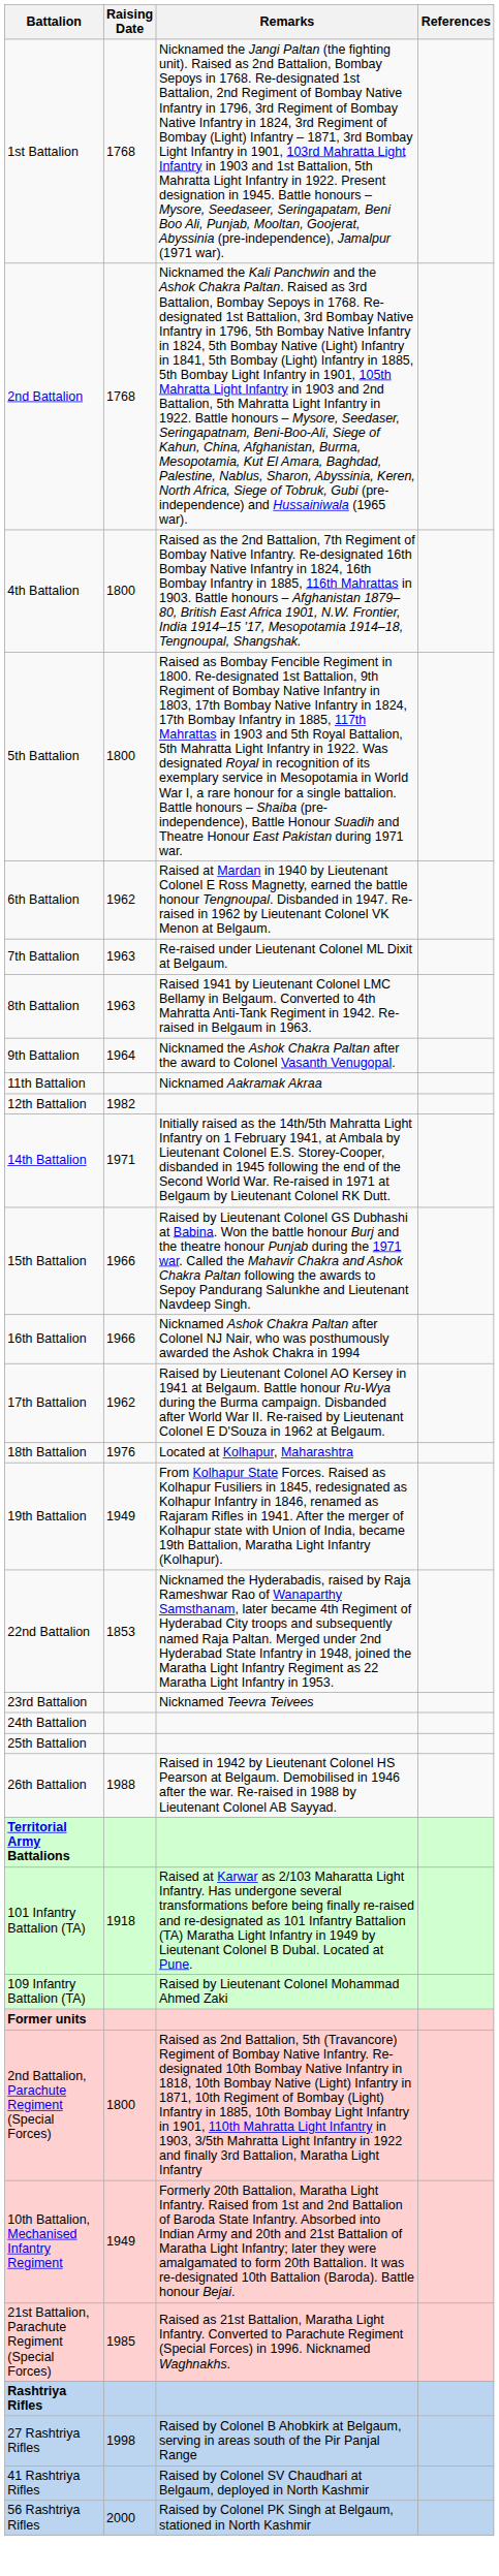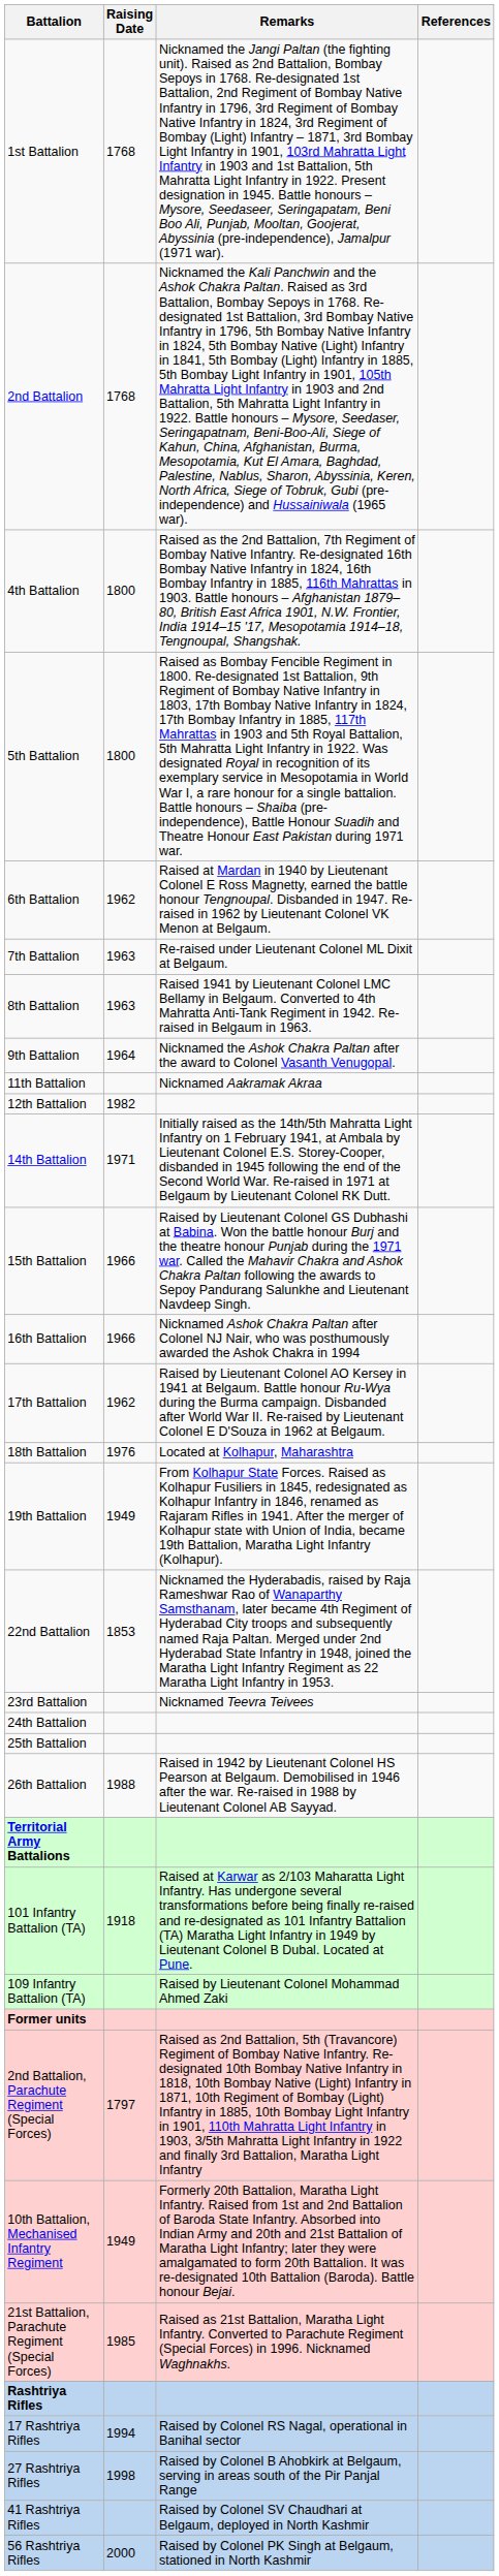 <table class="wikitable">
 <tr>
 <th scope="col" style="width: 170px;">Battalion</th>
 <th scope="col" style="width: 50px;">Raising Date</th>
 <th scope="col" style="width: 700px;">Remarks</th>
 <th scope="col" style="width: 50px;">References</th>
 </tr>
 <tr>
 <td>1st Battalion</td>
 <td>1768</td>
 <td>Nicknamed the <em>Jangi Paltan</em> (the fighting unit). Raised as 2nd Battalion, Bombay Sepoys in 1768. Re-designated 1st Battalion, 2nd Regiment of Bombay Native Infantry in 1796, 3rd Regiment of Bombay Native Infantry in 1824, 3rd Regiment of Bombay (Light) Infantry – 1871, 3rd Bombay Light Infantry in 1901, <a href='#'>103rd Mahratta Light Infantry</a> in 1903 and 1st Battalion, 5th Mahratta Light Infantry in 1922. Present designation in 1945. Battle honours – <em>Mysore, Seedaseer, Seringapatam, Beni Boo Ali, Punjab, Mooltan, Goojerat, Abyssinia</em> (pre-independence), <em>Jamalpur</em> (1971 war).</td>
 <td></td>
 </tr>
 <tr>
 <td><a href='#'>2nd Battalion</a></td>
 <td>1768</td>
 <td>Nicknamed the <em>Kali Panchwin</em> and the <em>Ashok Chakra Paltan</em>. Raised as 3rd Battalion, Bombay Sepoys in 1768. Re-designated 1st Battalion, 3rd Bombay Native Infantry in 1796, 5th Bombay Native Infantry in 1824, 5th Bombay Native (Light) Infantry in 1841, 5th Bombay (Light) Infantry in 1885, 5th Bombay Light Infantry in 1901, <a href='#'>105th Mahratta Light Infantry</a> in 1903 and 2nd Battalion, 5th Mahratta Light Infantry in 1922. Battle honours – <em>Mysore, Seedaser, Seringapatnam, Beni-Boo-Ali, Siege of Kahun, China, Afghanistan, Burma, Mesopotamia, Kut El Amara, Baghdad, Palestine, Nablus, Sharon, Abyssinia, Keren, North Africa, Siege of Tobruk, Gubi</em> (pre-independence) and <em><a href='#'>Hussainiwala</a></em> (1965 war).</td>
 <td></td>
 </tr>
 <tr>
 <td>4th Battalion</td>
 <td>1800</td>
 <td>Raised as the 2nd Battalion, 7th Regiment of Bombay Native Infantry. Re-designated 16th Bombay Native Infantry in 1824, 16th Bombay Infantry in 1885, <a href='#'>116th Mahrattas</a> in 1903. Battle honours – <em>Afghanistan 1879–80, British East Africa 1901, N.W. Frontier, India 1914–15 '17, Mesopotamia 1914–18, Tengnoupal, Shangshak.</em></td>
 <td></td>
 </tr>
 <tr>
 <td>5th Battalion</td>
 <td>1800</td>
 <td>Raised as Bombay Fencible Regiment in 1800. Re-designated 1st Battalion, 9th Regiment of Bombay Native Infantry in 1803, 17th Bombay Native Infantry in 1824, 17th Bombay Infantry in 1885, <a href='#'>117th Mahrattas</a> in 1903 and 5th Royal Battalion, 5th Mahratta Light Infantry in 1922. Was designated <em>Royal</em> in recognition of its exemplary service in Mesopotamia in World War I, a rare honour for a single battalion. Battle honours – <em>Shaiba</em> (pre-independence), Battle Honour <em>Suadih</em> and Theatre Honour <em>East Pakistan</em> during 1971 war.</td>
 <td></td>
 </tr>
 <tr>
 <td>6th Battalion</td>
 <td>1962</td>
 <td>Raised at <a href='#'>Mardan</a> in 1940 by Lieutenant Colonel E Ross Magnetty, earned the battle honour <em>Tengnoupal</em>. Disbanded in 1947. Re-raised in 1962 by Lieutenant Colonel VK Menon at Belgaum.</td>
 <td></td>
 </tr>
 <tr>
 <td>7th Battalion</td>
 <td>1963</td>
 <td>Re-raised under Lieutenant Colonel ML Dixit at Belgaum.</td>
 <td></td>
 </tr>
 <tr>
 <td>8th Battalion</td>
 <td>1963</td>
 <td>Raised 1941 by Lieutenant Colonel LMC Bellamy in Belgaum. Converted to 4th Mahratta Anti-Tank Regiment in 1942. Re-raised in Belgaum in 1963.</td>
 <td></td>
 </tr>
 <tr>
 <td>9th Battalion</td>
 <td>1964</td>
 <td>Nicknamed the <em>Ashok Chakra Paltan</em> after the award to Colonel <a href='#'>Vasanth Venugopal</a>.</td>
 <td></td>
 </tr>
 <tr>
 <td>11th Battalion</td>
 <td></td>
 <td>Nicknamed <em>Aakramak Akraa</em></td>
 <td></td>
 </tr>
 <tr>
 <td>12th Battalion</td>
 <td>1982</td>
 <td></td>
 <td></td>
 </tr>
 <tr>
 <td><a href='#'>14th Battalion</a></td>
 <td>1971</td>
 <td>Initially raised as the 14th/5th Mahratta Light Infantry on 1 February 1941, at Ambala by Lieutenant Colonel E.S. Storey-Cooper, disbanded in 1945 following the end of the Second World War. Re-raised in 1971 at Belgaum by Lieutenant Colonel RK Dutt.</td>
 <td></td>
 </tr>
 <tr>
 <td>15th Battalion</td>
 <td>1966</td>
 <td>Raised by Lieutenant Colonel GS Dubhashi at <a href='#'>Babina</a>. Won the battle honour <em>Burj</em> and the theatre honour <em>Punjab</em> during the <a href='#'>1971 war</a>. Called the <em>Mahavir Chakra and Ashok Chakra Paltan</em> following the awards to Sepoy Pandurang Salunkhe and Lieutenant Navdeep Singh.</td>
 <td></td>
 </tr>
 <tr>
 <td>16th Battalion</td>
 <td>1966</td>
 <td>Nicknamed <em>Ashok Chakra Paltan</em> after Colonel NJ Nair, who was posthumously awarded the Ashok Chakra in 1994</td>
 <td></td>
 </tr>
 <tr>
 <td>17th Battalion</td>
 <td>1962</td>
 <td>Raised by Lieutenant Colonel AO Kersey in 1941 at Belgaum. Battle honour <em>Ru-Wya</em> during the Burma campaign. Disbanded after World War II. Re-raised by Lieutenant Colonel E D'Souza in 1962 at Belgaum.</td>
 <td></td>
 </tr>
 <tr>
 <td>18th Battalion</td>
 <td>1976</td>
 <td>Located at <a href='#'>Kolhapur</a>, <a href='#'>Maharashtra</a></td>
 <td></td>
 </tr>
 <tr>
 <td>19th Battalion</td>
 <td>1949</td>
 <td>From <a href='#'>Kolhapur State</a> Forces. Raised as Kolhapur Fusiliers in 1845, redesignated as Kolhapur Infantry in 1846, renamed as Rajaram Rifles in 1941. After the merger of Kolhapur state with Union of India, became 19th Battalion, Maratha Light Infantry (Kolhapur).</td>
 <td></td>
 </tr>
 <tr>
 <td>22nd Battalion</td>
 <td>1853</td>
 <td>Nicknamed the Hyderabadis, raised by Raja Rameshwar Rao of <a href='#'>Wanaparthy Samsthanam</a>, later became 4th Regiment of Hyderabad City troops and subsequently named Raja Paltan. Merged under 2nd Hyderabad State Infantry in 1948, joined the Maratha Light Infantry Regiment as 22 Maratha Light Infantry in 1953.</td>
 <td></td>
 </tr>
 <tr>
 <td>23rd Battalion</td>
 <td></td>
 <td>Nicknamed <em>Teevra Teivees</em></td>
 <td></td>
 </tr>
 <tr>
 <td>24th Battalion</td>
 <td></td>
 <td></td>
 <td></td>
 </tr>
 <tr>
 <td>25th Battalion</td>
 <td></td>
 <td></td>
 <td></td>
 </tr>
 <tr>
 <td>26th Battalion</td>
 <td>1988</td>
 <td>Raised in 1942 by Lieutenant Colonel HS Pearson at Belgaum. Demobilised in 1946 after the war. Re-raised in 1988 by Lieutenant Colonel AB Sayyad.</td>
 <td></td>
 </tr>
 <tr style="background:#D0FFD0">
 <td><strong> <a href='#'>Territorial Army</a> Battalions</strong></td>
 <td></td>
 <td></td>
 <td></td>
 </tr>
 <tr style="background:#D0FFD0">
 <td>101 Infantry Battalion (TA)</td>
 <td>1918</td>
 <td>Raised at <a href='#'>Karwar</a> as 2/103 Maharatta Light Infantry. Has undergone several transformations before being finally re-raised and re-designated as 101 Infantry Battalion (TA) Maratha Light Infantry in 1949 by Lieutenant Colonel B Dubal. Located at <a href='#'>Pune</a>.</td>
 <td></td>
 </tr>
 <tr style="background:#D0FFD0">
 <td>109 Infantry Battalion (TA)</td>
 <td></td>
 <td>Raised by Lieutenant Colonel Mohammad Ahmed Zaki</td>
 <td></td>
 </tr>
 <tr style="background:#FFD0D0">
 <td><strong>Former units</strong></td>
 <td></td>
 <td></td>
 <td></td>
 </tr>
 <tr style="background:#FFD0D0">
 <td>2nd Battalion, <a href='#'>Parachute Regiment</a> (Special Forces)</td>
-<td>1800</td>
+<td>1797</td>
 <td>Raised as 2nd Battalion, 5th (Travancore) Regiment of Bombay Native Infantry. Re-designated 10th Bombay Native Infantry in 1818, 10th Bombay Native (Light) Infantry in 1871, 10th Regiment of Bombay (Light) Infantry in 1885, 10th Bombay Light Infantry in 1901, <a href='#'>110th Mahratta Light Infantry</a> in 1903, 3/5th Mahratta Light Infantry in 1922 and finally 3rd Battalion, Maratha Light Infantry</td>
 <td></td>
 </tr>
 <tr style="background:#FFD0D0">
 <td>10th Battalion, <a href='#'>Mechanised Infantry Regiment</a></td>
 <td>1949</td>
 <td>Formerly 20th Battalion, Maratha Light Infantry. Raised from 1st and 2nd Battalion of Baroda State Infantry. Absorbed into Indian Army and 20th and 21st Battalion of Maratha Light Infantry; later they were amalgamated to form 20th Battalion. It was re-designated 10th Battalion (Baroda). Battle honour <em>Bejai</em>.</td>
 <td></td>
 </tr>
 <tr style="background:#FFD0D0">
 <td>21st Battalion, Parachute Regiment (Special Forces)</td>
 <td>1985</td>
 <td>Raised as 21st Battalion, Maratha Light Infantry. Converted to Parachute Regiment (Special Forces) in 1996. Nicknamed <em>Waghnakhs</em>.</td>
 <td></td>
 </tr>
 <tr style="background:#bbd4f0">
 <td><strong>Rashtriya Rifles</strong></td>
 <td></td>
 <td></td>
 <td></td>
 </tr>
 <tr style="background:#bbd4f0">
+<td>17 Rashtriya Rifles</td>
+<td>1994</td>
+<td>Raised by Colonel RS Nagal, operational in Banihal sector</td>
+<td></td>
+</tr>
+<tr style="background:#bbd4f0">
 <td>27 Rashtriya Rifles</td>
 <td>1998</td>
 <td>Raised by Colonel B Ahobkirk at Belgaum, serving in areas south of the Pir Panjal Range</td>
 <td></td>
 </tr>
 <tr style="background:#bbd4f0">
 <td>41 Rashtriya Rifles</td>
 <td></td>
 <td>Raised by Colonel SV Chaudhari at Belgaum, deployed in North Kashmir</td>
 <td></td>
 </tr>
 <tr style="background:#bbd4f0">
 <td>56 Rashtriya Rifles</td>
 <td>2000</td>
 <td>Raised by Colonel PK Singh at Belgaum, stationed in North Kashmir</td>
 <td></td>
 </tr>
 </table>
